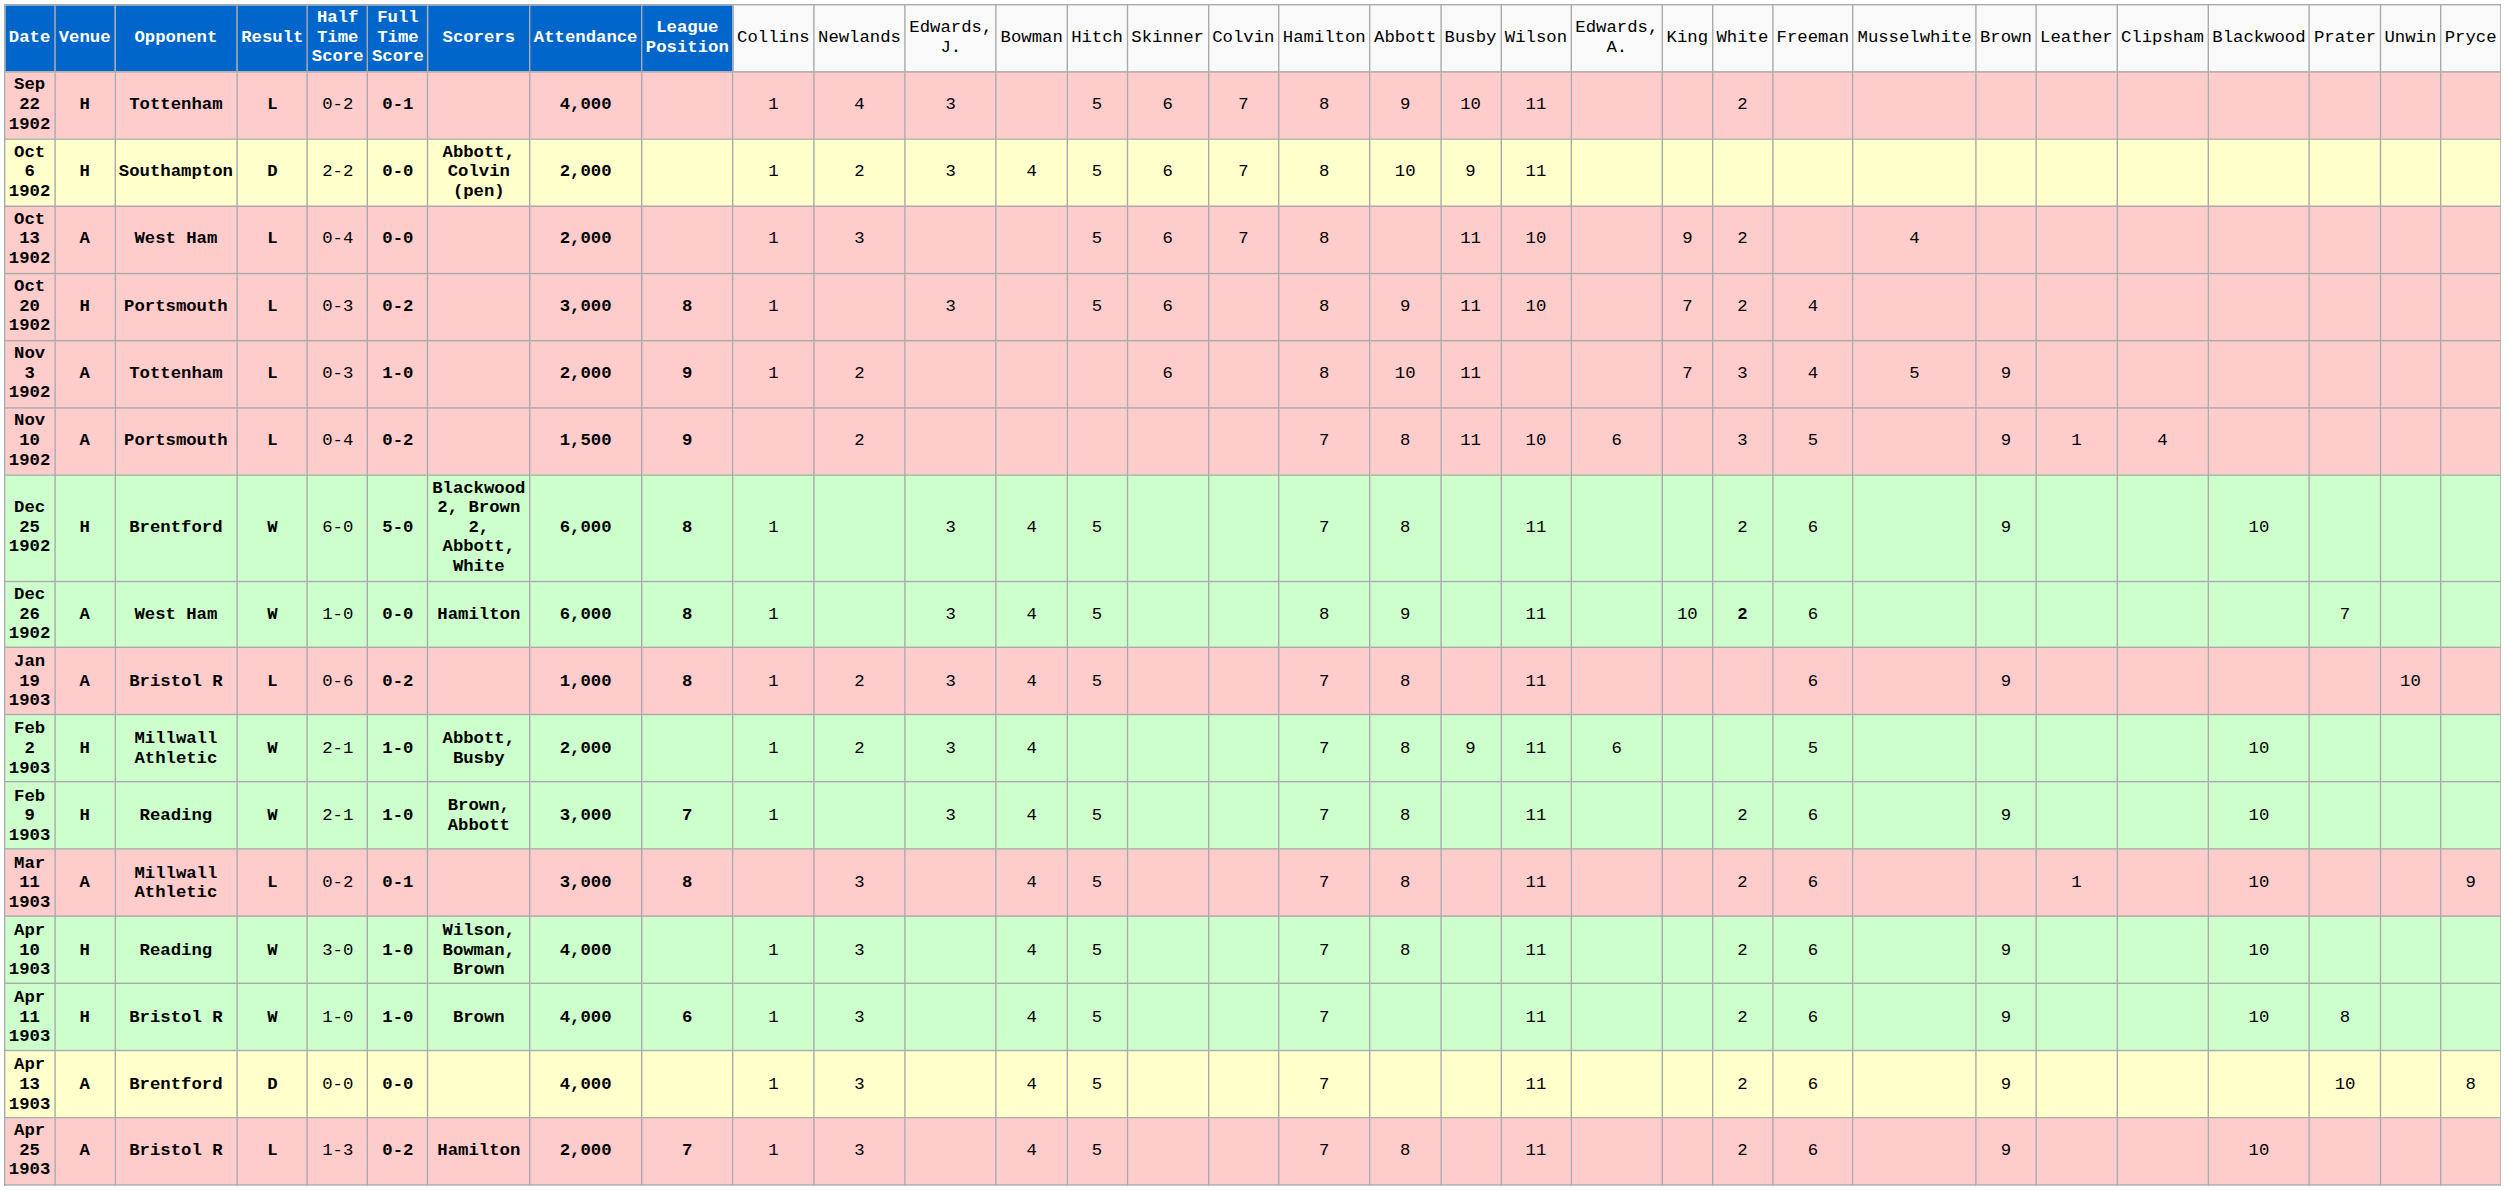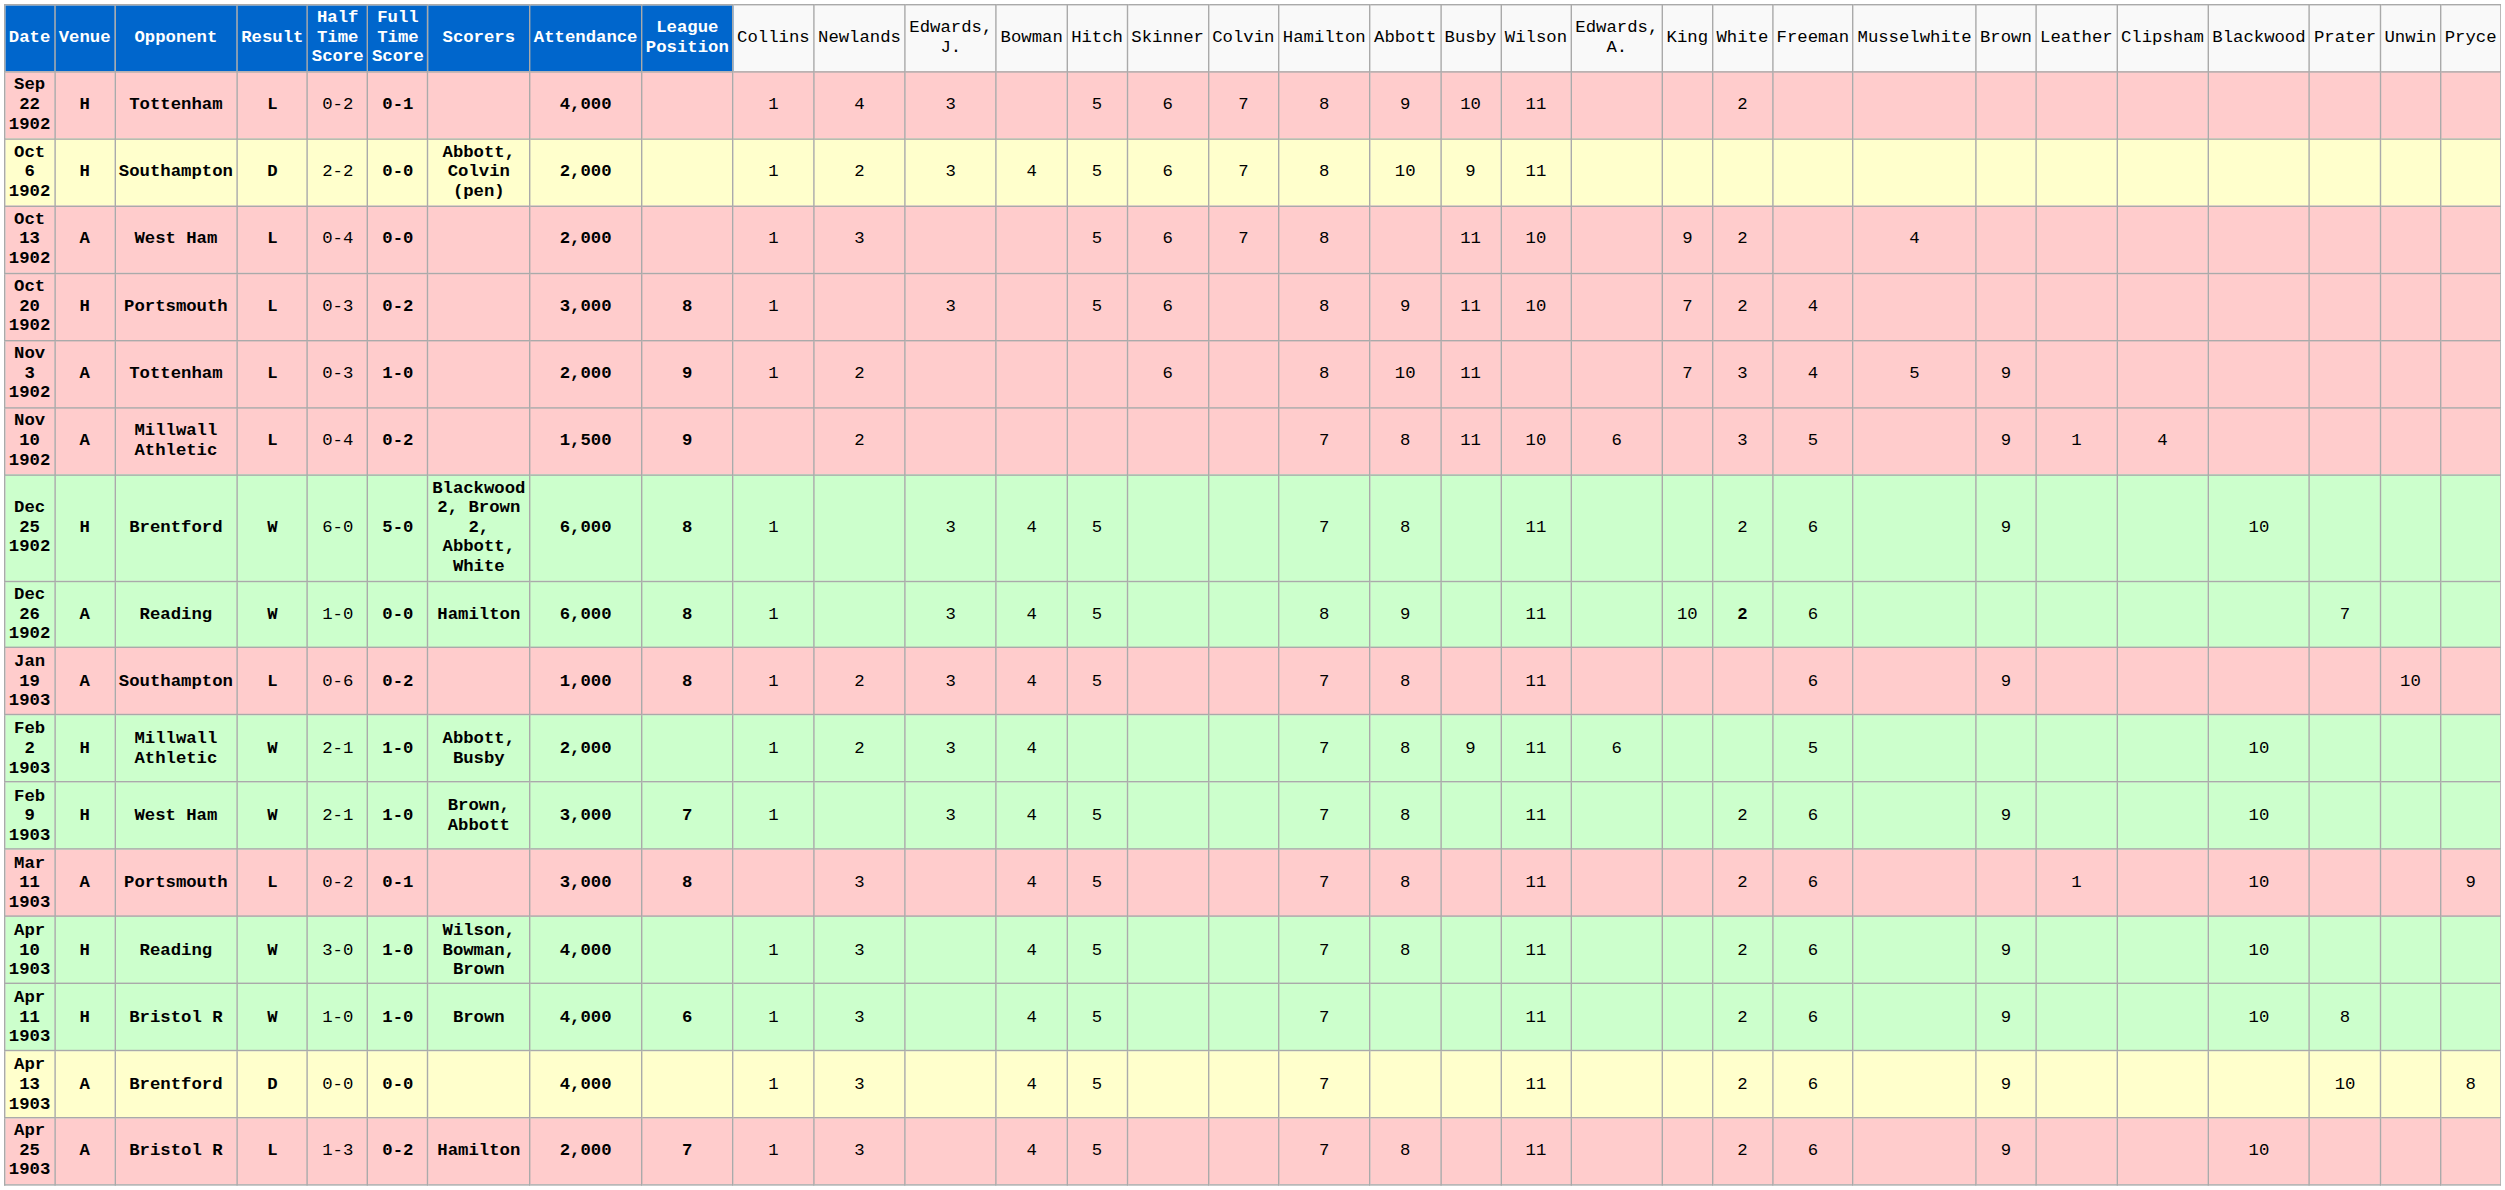 <table class="wikitable sortable" style="font-size:95%; text-align:center">
 <tr>
 <td style="background:#0066CC; color:#FFFFFF; text-align:center;"><strong>Date</strong></td>
 <td style="background:#0066CC; color:#FFFFFF; text-align:center;"><strong>Venue</strong></td>
 <td style="background:#0066CC; color:#FFFFFF; text-align:center;"><strong>Opponent</strong></td>
 <td style="background:#0066CC; color:#FFFFFF; text-align:center;"><strong>Result</strong></td>
 <td style="background:#0066CC; color:#FFFFFF; text-align:center;"><strong>Half Time Score</strong></td>
 <td style="background:#0066CC; color:#FFFFFF; text-align:center;"><strong>Full Time Score</strong></td>
 <td style="background:#0066CC; color:#FFFFFF; text-align:center;"><strong>Scorers</strong></td>
 <td style="background:#0066CC; color:#FFFFFF; text-align:center;"><strong>Attendance</strong></td>
 <td style="background:#0066CC; color:#FFFFFF; text-align:center;"><strong>League Position</strong></td>
 <td>Collins</td>
 <td>Newlands</td>
 <td>Edwards, J.</td>
 <td>Bowman</td>
 <td>Hitch</td>
 <td>Skinner</td>
 <td>Colvin</td>
 <td>Hamilton</td>
 <td>Abbott</td>
 <td>Busby</td>
 <td>Wilson</td>
 <td>Edwards, A.</td>
 <td>King</td>
 <td>White</td>
 <td>Freeman</td>
 <td>Musselwhite</td>
 <td>Brown</td>
 <td>Leather</td>
 <td>Clipsham</td>
 <td>Blackwood</td>
 <td>Prater</td>
 <td>Unwin</td>
 <td>Pryce</td>
 </tr>
 <tr bgcolor="#FFCCCC">
 <td><strong>Sep 22 1902</strong></td>
 <td><strong>H</strong></td>
 <td><strong>Tottenham</strong></td>
 <td><strong>L</strong></td>
 <td>0-2</td>
 <td><strong>0-1</strong></td>
 <td></td>
 <td><strong>4,000</strong></td>
 <td></td>
 <td>1</td>
 <td>4</td>
 <td>3</td>
 <td></td>
 <td>5</td>
 <td>6</td>
 <td>7</td>
 <td>8</td>
 <td>9</td>
 <td>10</td>
 <td>11</td>
 <td></td>
 <td></td>
 <td>2</td>
 <td></td>
 <td></td>
 <td></td>
 <td></td>
 <td></td>
 <td></td>
 <td></td>
 <td></td>
 <td></td>
 </tr>
 <tr bgcolor="#FFFFCC">
 <td><strong>Oct 6 1902</strong></td>
 <td><strong>H</strong></td>
 <td><strong>Southampton</strong></td>
 <td><strong>D</strong></td>
 <td>2-2</td>
 <td><strong>0-0</strong></td>
 <td><strong>Abbott, Colvin (pen)</strong></td>
 <td><strong>2,000</strong></td>
 <td></td>
 <td>1</td>
 <td>2</td>
 <td>3</td>
 <td>4</td>
 <td>5</td>
 <td>6</td>
 <td>7</td>
 <td>8</td>
 <td>10</td>
 <td>9</td>
 <td>11</td>
 <td></td>
 <td></td>
 <td></td>
 <td></td>
 <td></td>
 <td></td>
 <td></td>
 <td></td>
 <td></td>
 <td></td>
 <td></td>
 <td></td>
 </tr>
 <tr bgcolor="#FFCCCC">
 <td><strong>Oct 13 1902</strong></td>
 <td><strong>A</strong></td>
 <td><strong>West Ham</strong></td>
 <td><strong>L</strong></td>
 <td>0-4</td>
 <td><strong>0-0</strong></td>
 <td></td>
 <td><strong>2,000</strong></td>
 <td></td>
 <td>1</td>
 <td>3</td>
 <td></td>
 <td></td>
 <td>5</td>
 <td>6</td>
 <td>7</td>
 <td>8</td>
 <td></td>
 <td>11</td>
 <td>10</td>
 <td></td>
 <td>9</td>
 <td>2</td>
 <td></td>
 <td>4</td>
 <td></td>
 <td></td>
 <td></td>
 <td></td>
 <td></td>
 <td></td>
 <td></td>
 </tr>
 <tr bgcolor="#FFCCCC">
 <td><strong>Oct 20 1902</strong></td>
 <td><strong>H</strong></td>
 <td><strong>Portsmouth</strong></td>
 <td><strong>L</strong></td>
 <td>0-3</td>
 <td><strong>0-2</strong></td>
 <td></td>
 <td><strong>3,000</strong></td>
 <td><strong>8</strong></td>
 <td>1</td>
 <td></td>
 <td>3</td>
 <td></td>
 <td>5</td>
 <td>6</td>
 <td></td>
 <td>8</td>
 <td>9</td>
 <td>11</td>
 <td>10</td>
 <td></td>
 <td>7</td>
 <td>2</td>
 <td>4</td>
 <td></td>
 <td></td>
 <td></td>
 <td></td>
 <td></td>
 <td></td>
 <td></td>
 <td></td>
 </tr>
 <tr bgcolor="#FFCCCC">
 <td><strong>Nov 3 1902</strong></td>
 <td><strong>A</strong></td>
 <td><strong>Tottenham</strong></td>
 <td><strong>L</strong></td>
 <td>0-3</td>
 <td><strong>1-0</strong></td>
 <td></td>
 <td><strong>2,000</strong></td>
 <td><strong>9</strong></td>
 <td>1</td>
 <td>2</td>
 <td></td>
 <td></td>
 <td></td>
 <td>6</td>
 <td></td>
 <td>8</td>
 <td>10</td>
 <td>11</td>
 <td></td>
 <td></td>
 <td>7</td>
 <td>3</td>
 <td>4</td>
 <td>5</td>
 <td>9</td>
 <td></td>
 <td></td>
 <td></td>
 <td></td>
 <td></td>
 <td></td>
 </tr>
 <tr bgcolor="#FFCCCC">
 <td><strong>Nov 10 1902</strong></td>
 <td><strong>A</strong></td>
-<td><strong>Portsmouth</strong></td>
+<td><strong>Millwall Athletic</strong></td>
 <td><strong>L</strong></td>
 <td>0-4</td>
 <td><strong>0-2</strong></td>
 <td></td>
 <td><strong>1,500</strong></td>
 <td><strong>9</strong></td>
 <td></td>
 <td>2</td>
 <td></td>
 <td></td>
 <td></td>
 <td></td>
 <td></td>
 <td>7</td>
 <td>8</td>
 <td>11</td>
 <td>10</td>
 <td>6</td>
 <td></td>
 <td>3</td>
 <td>5</td>
 <td></td>
 <td>9</td>
 <td>1</td>
 <td>4</td>
 <td></td>
 <td></td>
 <td></td>
 <td></td>
 </tr>
 <tr bgcolor="#CCFFCC">
 <td><strong>Dec 25 1902</strong></td>
 <td><strong>H</strong></td>
 <td><strong>Brentford</strong></td>
 <td><strong>W</strong></td>
 <td>6-0</td>
 <td><strong>5-0</strong></td>
 <td><strong>Blackwood 2, Brown 2, Abbott, White</strong></td>
 <td><strong>6,000</strong></td>
 <td><strong>8</strong></td>
 <td>1</td>
 <td></td>
 <td>3</td>
 <td>4</td>
 <td>5</td>
 <td></td>
 <td></td>
 <td>7</td>
 <td>8</td>
 <td></td>
 <td>11</td>
 <td></td>
 <td></td>
 <td>2</td>
 <td>6</td>
 <td></td>
 <td>9</td>
 <td></td>
 <td></td>
 <td>10</td>
 <td></td>
 <td></td>
 <td></td>
 </tr>
 <tr bgcolor="#CCFFCC">
 <td><strong>Dec 26 1902</strong></td>
 <td><strong>A</strong></td>
-<td><strong>West Ham</strong></td>
+<td><strong>Reading</strong></td>
 <td><strong>W</strong></td>
 <td>1-0</td>
 <td><strong>0-0</strong></td>
 <td><strong>Hamilton</strong></td>
 <td><strong>6,000</strong></td>
 <td><strong>8</strong></td>
 <td>1</td>
 <td></td>
 <td>3</td>
 <td>4</td>
 <td>5</td>
 <td></td>
 <td></td>
 <td>8</td>
 <td>9</td>
 <td></td>
 <td>11</td>
 <td></td>
 <td>10</td>
 <td><strong>2</strong></td>
 <td>6</td>
 <td></td>
 <td></td>
 <td></td>
 <td></td>
 <td></td>
 <td>7</td>
 <td></td>
 <td></td>
 </tr>
 <tr bgcolor="#FFCCCC">
 <td><strong>Jan 19 1903</strong></td>
 <td><strong>A</strong></td>
-<td><strong>Bristol R</strong></td>
+<td><strong>Southampton</strong></td>
 <td><strong>L</strong></td>
 <td>0-6</td>
 <td><strong>0-2</strong></td>
 <td></td>
 <td><strong>1,000</strong></td>
 <td><strong>8</strong></td>
 <td>1</td>
 <td>2</td>
 <td>3</td>
 <td>4</td>
 <td>5</td>
 <td></td>
 <td></td>
 <td>7</td>
 <td>8</td>
 <td></td>
 <td>11</td>
 <td></td>
 <td></td>
 <td></td>
 <td>6</td>
 <td></td>
 <td>9</td>
 <td></td>
 <td></td>
 <td></td>
 <td></td>
 <td>10</td>
 <td></td>
 </tr>
 <tr bgcolor="#CCFFCC">
 <td><strong>Feb 2 1903</strong></td>
 <td><strong>H</strong></td>
 <td><strong>Millwall Athletic</strong></td>
 <td><strong>W</strong></td>
 <td>2-1</td>
 <td><strong>1-0</strong></td>
 <td><strong>Abbott, Busby</strong></td>
 <td><strong>2,000</strong></td>
 <td></td>
 <td>1</td>
 <td>2</td>
 <td>3</td>
 <td>4</td>
 <td></td>
 <td></td>
 <td></td>
 <td>7</td>
 <td>8</td>
 <td>9</td>
 <td>11</td>
 <td>6</td>
 <td></td>
 <td></td>
 <td>5</td>
 <td></td>
 <td></td>
 <td></td>
 <td></td>
 <td>10</td>
 <td></td>
 <td></td>
 <td></td>
 </tr>
 <tr bgcolor="#CCFFCC">
 <td><strong>Feb 9 1903</strong></td>
 <td><strong>H</strong></td>
-<td><strong>Reading</strong></td>
+<td><strong>West Ham</strong></td>
 <td><strong>W</strong></td>
 <td>2-1</td>
 <td><strong>1-0</strong></td>
 <td><strong>Brown, Abbott</strong></td>
 <td><strong>3,000</strong></td>
 <td><strong>7</strong></td>
 <td>1</td>
 <td></td>
 <td>3</td>
 <td>4</td>
 <td>5</td>
 <td></td>
 <td></td>
 <td>7</td>
 <td>8</td>
 <td></td>
 <td>11</td>
 <td></td>
 <td></td>
 <td>2</td>
 <td>6</td>
 <td></td>
 <td>9</td>
 <td></td>
 <td></td>
 <td>10</td>
 <td></td>
 <td></td>
 <td></td>
 </tr>
 <tr bgcolor="#FFCCCC">
 <td><strong>Mar 11 1903</strong></td>
 <td><strong>A</strong></td>
-<td><strong>Millwall Athletic</strong></td>
+<td><strong>Portsmouth</strong></td>
 <td><strong>L</strong></td>
 <td>0-2</td>
 <td><strong>0-1</strong></td>
 <td></td>
 <td><strong>3,000</strong></td>
 <td><strong>8</strong></td>
 <td></td>
 <td>3</td>
 <td></td>
 <td>4</td>
 <td>5</td>
 <td></td>
 <td></td>
 <td>7</td>
 <td>8</td>
 <td></td>
 <td>11</td>
 <td></td>
 <td></td>
 <td>2</td>
 <td>6</td>
 <td></td>
 <td></td>
 <td>1</td>
 <td></td>
 <td>10</td>
 <td></td>
 <td></td>
 <td>9</td>
 </tr>
 <tr bgcolor="#CCFFCC">
 <td><strong>Apr 10 1903</strong></td>
 <td><strong>H</strong></td>
 <td><strong>Reading</strong></td>
 <td><strong>W</strong></td>
 <td>3-0</td>
 <td><strong>1-0</strong></td>
 <td><strong>Wilson, Bowman, Brown</strong></td>
 <td><strong>4,000</strong></td>
 <td></td>
 <td>1</td>
 <td>3</td>
 <td></td>
 <td>4</td>
 <td>5</td>
 <td></td>
 <td></td>
 <td>7</td>
 <td>8</td>
 <td></td>
 <td>11</td>
 <td></td>
 <td></td>
 <td>2</td>
 <td>6</td>
 <td></td>
 <td>9</td>
 <td></td>
 <td></td>
 <td>10</td>
 <td></td>
 <td></td>
 <td></td>
 </tr>
 <tr bgcolor="#CCFFCC">
 <td><strong>Apr 11 1903</strong></td>
 <td><strong>H</strong></td>
 <td><strong>Bristol R</strong></td>
 <td><strong>W</strong></td>
 <td>1-0</td>
 <td><strong>1-0</strong></td>
 <td><strong>Brown</strong></td>
 <td><strong>4,000</strong></td>
 <td><strong>6</strong></td>
 <td>1</td>
 <td>3</td>
 <td></td>
 <td>4</td>
 <td>5</td>
 <td></td>
 <td></td>
 <td>7</td>
 <td></td>
 <td></td>
 <td>11</td>
 <td></td>
 <td></td>
 <td>2</td>
 <td>6</td>
 <td></td>
 <td>9</td>
 <td></td>
 <td></td>
 <td>10</td>
 <td>8</td>
 <td></td>
 <td></td>
 </tr>
 <tr bgcolor="#FFFFCC">
 <td><strong>Apr 13 1903</strong></td>
 <td><strong>A</strong></td>
 <td><strong>Brentford</strong></td>
 <td><strong>D</strong></td>
 <td>0-0</td>
 <td><strong>0-0</strong></td>
 <td></td>
 <td><strong>4,000</strong></td>
 <td></td>
 <td>1</td>
 <td>3</td>
 <td></td>
 <td>4</td>
 <td>5</td>
 <td></td>
 <td></td>
 <td>7</td>
 <td></td>
 <td></td>
 <td>11</td>
 <td></td>
 <td></td>
 <td>2</td>
 <td>6</td>
 <td></td>
 <td>9</td>
 <td></td>
 <td></td>
 <td></td>
 <td>10</td>
 <td></td>
 <td>8</td>
 </tr>
 <tr bgcolor="#FFCCCC">
 <td><strong>Apr 25 1903</strong></td>
 <td><strong>A</strong></td>
 <td><strong>Bristol R</strong></td>
 <td><strong>L</strong></td>
 <td>1-3</td>
 <td><strong>0-2</strong></td>
 <td><strong>Hamilton</strong></td>
 <td><strong>2,000</strong></td>
 <td><strong>7</strong></td>
 <td>1</td>
 <td>3</td>
 <td></td>
 <td>4</td>
 <td>5</td>
 <td></td>
 <td></td>
 <td>7</td>
 <td>8</td>
 <td></td>
 <td>11</td>
 <td></td>
 <td></td>
 <td>2</td>
 <td>6</td>
 <td></td>
 <td>9</td>
 <td></td>
 <td></td>
 <td>10</td>
 <td></td>
 <td></td>
 <td></td>
 </tr>
 </table>
